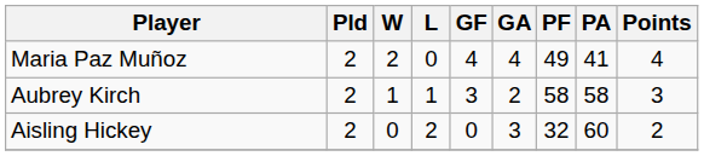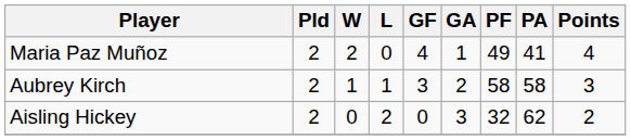 <table class=wikitable style="text-align:center">
 <tr>
 <th width=220>Player</th>
 <th width=20>Pld</th>
 <th width=20>W</th>
 <th width=20>L</th>
 <th width=20>GF</th>
 <th width=20>GA</th>
 <th width=20>PF</th>
 <th width=20>PA</th>
 <th width=50>Points</th>
 </tr>
 <tr>
 <td align=left> Maria Paz Muñoz</td>
 <td>2</td>
 <td>2</td>
 <td>0</td>
 <td>4</td>
-<td>4</td>
+<td>1</td>
 <td>49</td>
 <td>41</td>
 <td>4</td>
 </tr>
 <tr>
 <td align=left> Aubrey Kirch</td>
 <td>2</td>
 <td>1</td>
 <td>1</td>
 <td>3</td>
 <td>2</td>
 <td>58</td>
 <td>58</td>
 <td>3</td>
 </tr>
 <tr>
 <td align=left> Aisling Hickey</td>
 <td>2</td>
 <td>0</td>
 <td>2</td>
 <td>0</td>
 <td>3</td>
 <td>32</td>
-<td>60</td>
+<td>62</td>
 <td>2</td>
 </tr>
 <tr>
 </tr>
 </table>
